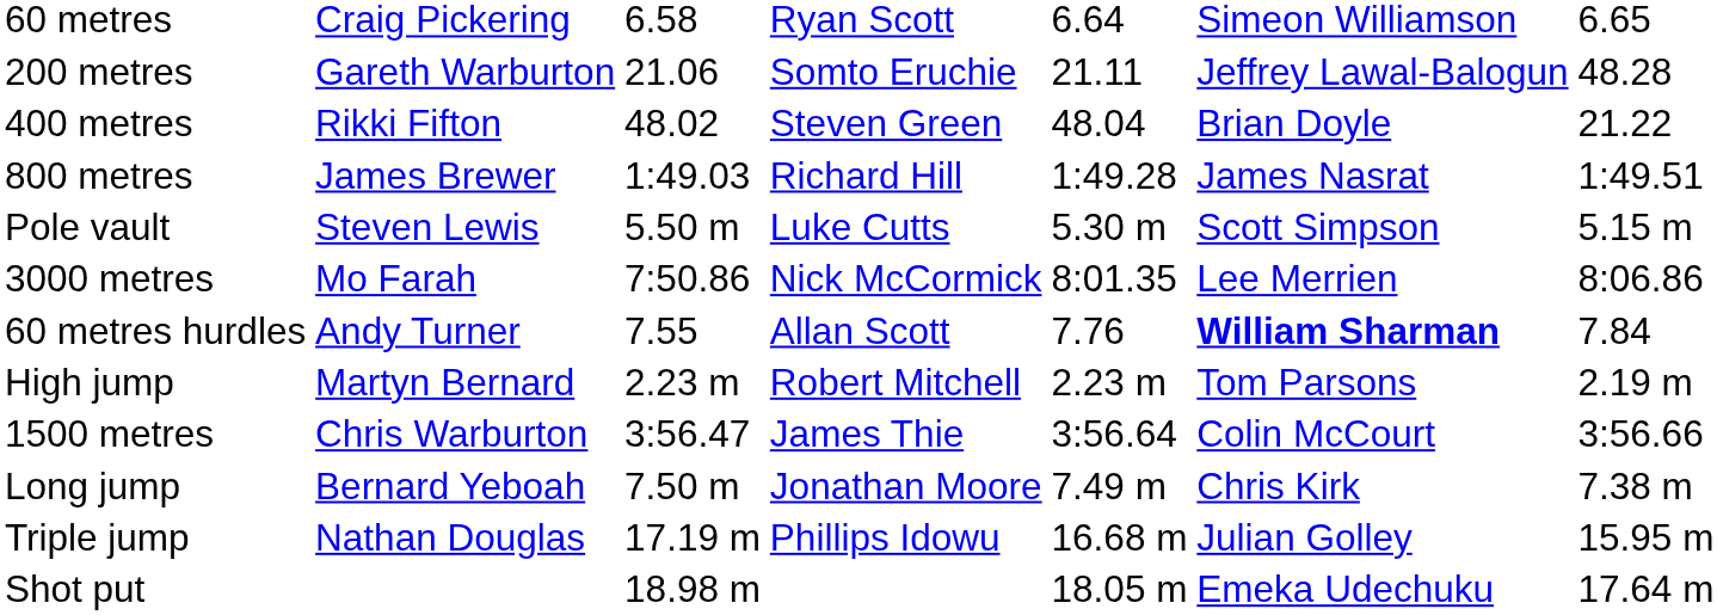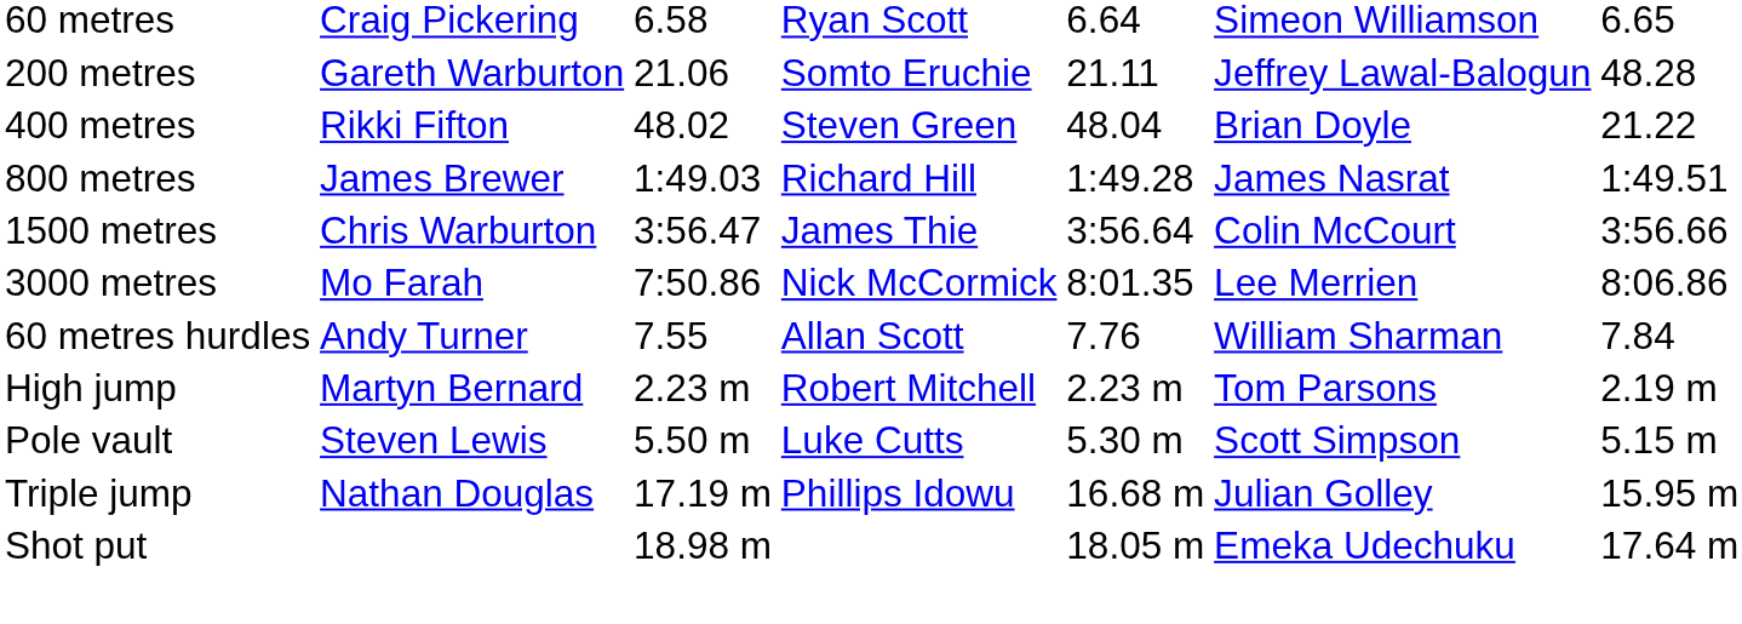 <table>
 <tr>
 <td>60 metres</td>
 <td><a href='#'>Craig Pickering</a></td>
 <td>6.58</td>
 <td><a href='#'>Ryan Scott</a></td>
 <td>6.64</td>
 <td><a href='#'>Simeon Williamson</a></td>
 <td>6.65</td>
 </tr>
 <tr>
 <td>200 metres</td>
 <td><a href='#'>Gareth Warburton</a></td>
 <td>21.06</td>
 <td><a href='#'>Somto Eruchie</a></td>
 <td>21.11</td>
 <td><a href='#'>Jeffrey Lawal-Balogun</a></td>
 <td>48.28</td>
 </tr>
 <tr>
 <td>400 metres</td>
 <td><a href='#'>Rikki Fifton</a></td>
 <td>48.02</td>
 <td><a href='#'>Steven Green</a></td>
 <td>48.04</td>
 <td><a href='#'>Brian Doyle</a></td>
 <td>21.22</td>
 </tr>
 <tr>
 <td>800 metres</td>
 <td><a href='#'>James Brewer</a></td>
 <td>1:49.03</td>
 <td><a href='#'>Richard Hill</a></td>
 <td>1:49.28</td>
 <td><a href='#'>James Nasrat</a></td>
 <td>1:49.51</td>
 </tr>
 <tr>
-<td>Pole vault</td>
-<td><a href='#'>Steven Lewis</a></td>
-<td>5.50 m</td>
-<td><a href='#'>Luke Cutts</a></td>
-<td>5.30 m</td>
-<td><a href='#'>Scott Simpson</a></td>
-<td>5.15 m</td>
+<td>1500 metres</td>
+<td><a href='#'>Chris Warburton</a></td>
+<td>3:56.47</td>
+<td><a href='#'>James Thie</a></td>
+<td>3:56.64</td>
+<td><a href='#'>Colin McCourt</a></td>
+<td>3:56.66</td>
 </tr>
 <tr>
 <td>3000 metres</td>
 <td><a href='#'>Mo Farah</a></td>
 <td>7:50.86</td>
 <td><a href='#'>Nick McCormick</a></td>
 <td>8:01.35</td>
 <td><a href='#'>Lee Merrien</a></td>
 <td>8:06.86</td>
 </tr>
 <tr>
 <td>60 metres hurdles</td>
 <td><a href='#'>Andy Turner</a></td>
 <td>7.55</td>
 <td><a href='#'>Allan Scott</a></td>
 <td>7.76</td>
-<td><strong><a href='#'>William Sharman</a></strong></td>
+<td><a href='#'>William Sharman</a></td>
 <td>7.84</td>
 </tr>
 <tr>
 <td>High jump</td>
 <td><a href='#'>Martyn Bernard</a></td>
 <td>2.23 m</td>
 <td><a href='#'>Robert Mitchell</a></td>
 <td>2.23 m</td>
 <td><a href='#'>Tom Parsons</a></td>
 <td>2.19 m</td>
 </tr>
 <tr>
-<td>1500 metres</td>
-<td><a href='#'>Chris Warburton</a></td>
-<td>3:56.47</td>
-<td><a href='#'>James Thie</a></td>
-<td>3:56.64</td>
-<td><a href='#'>Colin McCourt</a></td>
-<td>3:56.66</td>
-</tr>
-<tr>
-<td>Long jump</td>
-<td><a href='#'>Bernard Yeboah</a></td>
-<td>7.50 m</td>
-<td><a href='#'>Jonathan Moore</a></td>
-<td>7.49 m</td>
-<td><a href='#'>Chris Kirk</a></td>
-<td>7.38 m</td>
+<td>Pole vault</td>
+<td><a href='#'>Steven Lewis</a></td>
+<td>5.50 m</td>
+<td><a href='#'>Luke Cutts</a></td>
+<td>5.30 m</td>
+<td><a href='#'>Scott Simpson</a></td>
+<td>5.15 m</td>
 </tr>
 <tr>
 <td>Triple jump</td>
 <td><a href='#'>Nathan Douglas</a></td>
 <td>17.19 m</td>
 <td><a href='#'>Phillips Idowu</a></td>
 <td>16.68 m</td>
 <td><a href='#'>Julian Golley</a></td>
 <td>15.95 m</td>
 </tr>
 <tr>
 <td>Shot put</td>
 <td></td>
 <td>18.98 m</td>
 <td></td>
 <td>18.05 m</td>
 <td><a href='#'>Emeka Udechuku</a></td>
 <td>17.64 m</td>
 </tr>
 </table>
